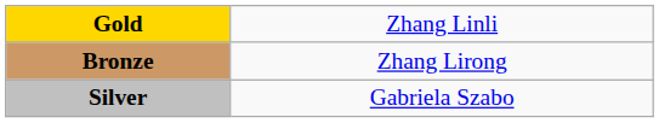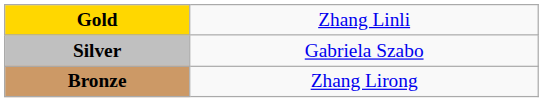 <table class="wikitable" style="text-align:center; " width="35%">
 <tr>
 <td bgcolor="gold"><strong>Gold</strong></td>
 <td><a href='#'>Zhang Linli</a><br>  <small><em></em></small></td>
 </tr>
 <tr>
+<td bgcolor="silver"><strong>Silver</strong></td>
+<td><a href='#'>Gabriela Szabo</a><br>  <small><em></em></small></td>
+</tr>
+<tr>
 <td bgcolor="CC9966"><strong>Bronze</strong></td>
 <td><a href='#'>Zhang Lirong</a><br>  <small><em></em></small></td>
 </tr>
-<tr>
-<td bgcolor="silver"><strong>Silver</strong></td>
-<td><a href='#'>Gabriela Szabo</a><br>  <small><em></em></small></td>
-</tr>
 </table>
